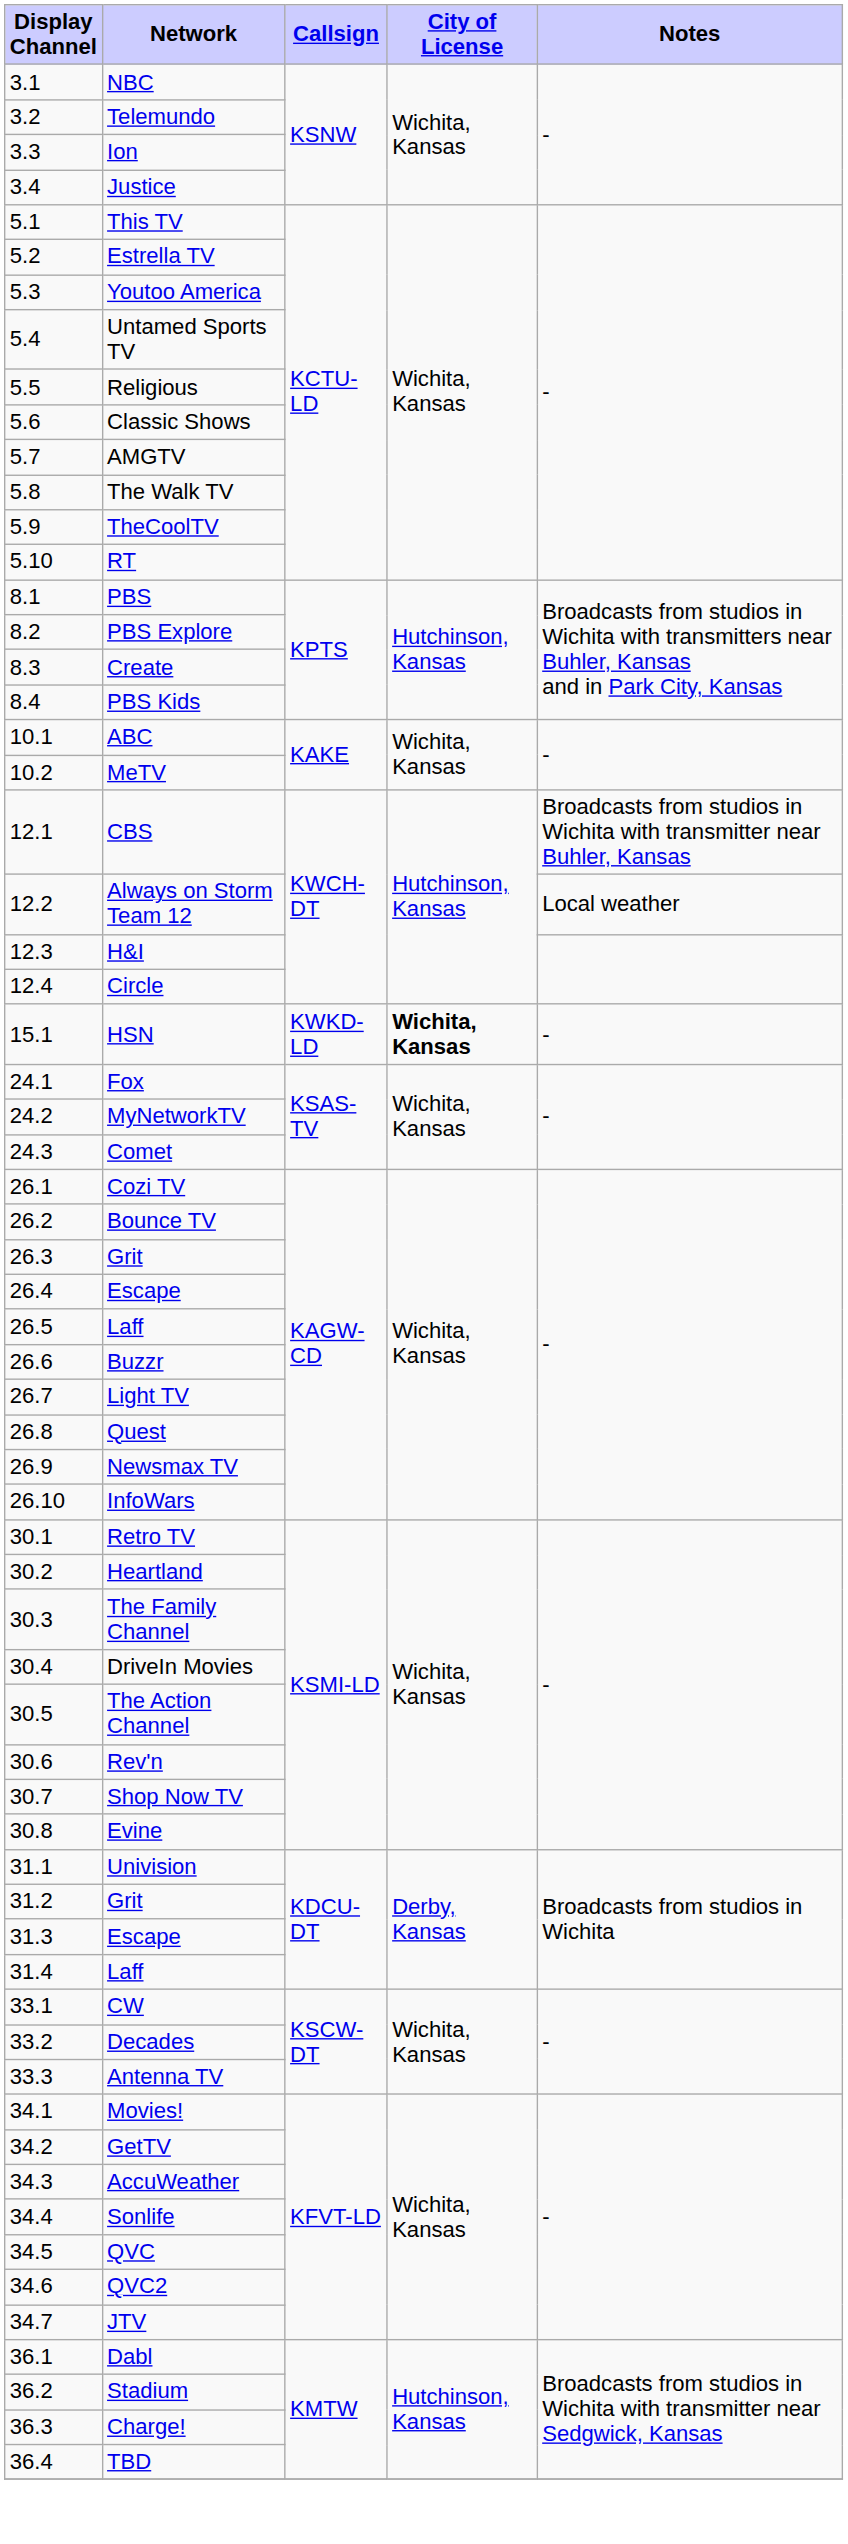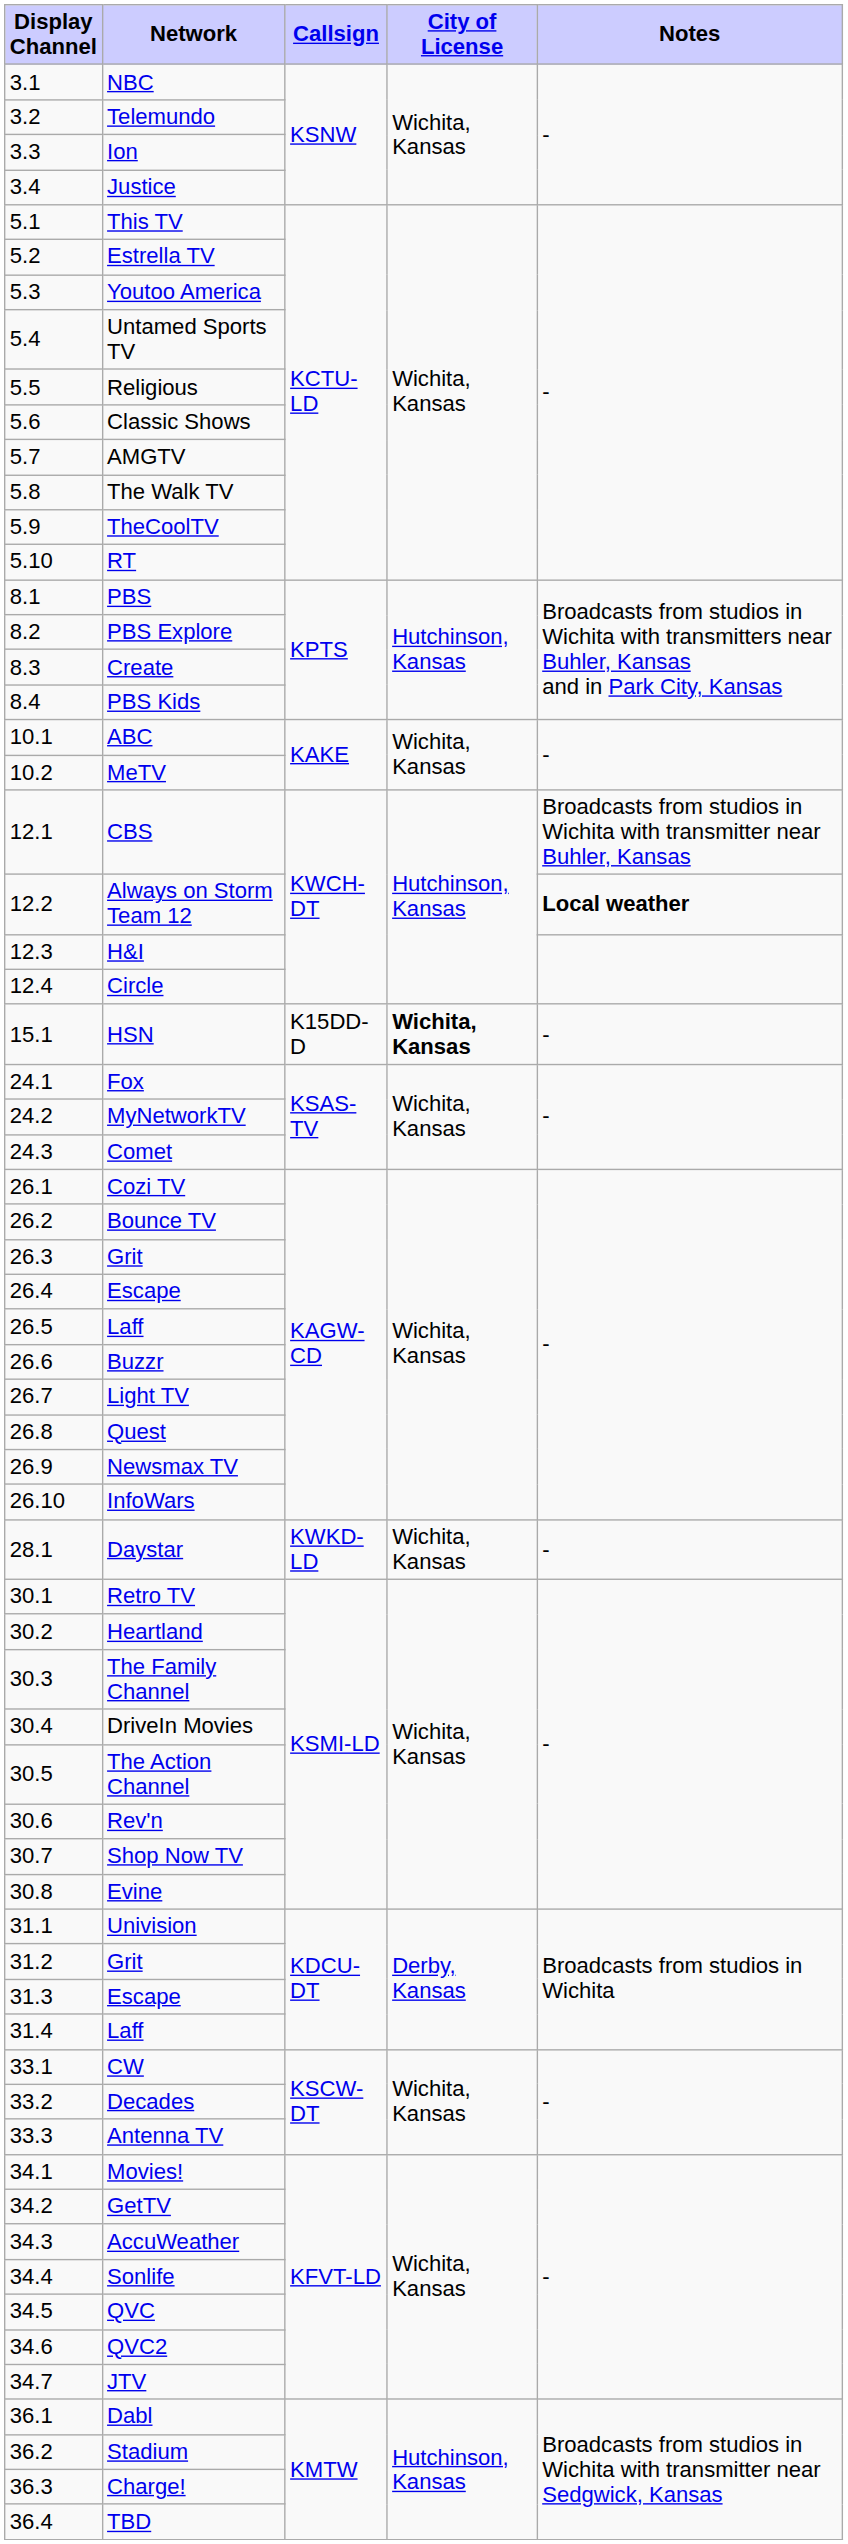 <table class="wikitable" border="1">
 <tr>
 <th style="background:#ccccff;"><strong>Display<br>Channel</strong></th>
 <th style="background:#ccccff;"><strong>Network</strong></th>
 <th style="background:#ccccff;"><strong><a href='#'>Callsign</a></strong></th>
 <th style="background:#ccccff;"><strong><a href='#'>City of License</a></strong></th>
 <th style="background:#ccccff;"><strong>Notes</strong></th>
 </tr>
 <tr>
 <td rowspan=1>3.1</td>
 <td rowspan=1><a href='#'>NBC</a></td>
 <td rowspan=4><a href='#'>KSNW</a></td>
 <td rowspan=4>Wichita, Kansas</td>
 <td rowspan=4>-</td>
 </tr>
 <tr>
 <td>3.2</td>
 <td><a href='#'>Telemundo</a></td>
 </tr>
 <tr>
 <td>3.3</td>
 <td><a href='#'>Ion</a></td>
 </tr>
 <tr>
 <td>3.4</td>
 <td><a href='#'>Justice</a></td>
 </tr>
 <tr>
 <td rowspan=1>5.1</td>
 <td rowspan=1><a href='#'>This TV</a></td>
 <td rowspan=10><a href='#'>KCTU-LD</a></td>
 <td rowspan=10>Wichita, Kansas</td>
 <td rowspan=10>-</td>
 </tr>
 <tr>
 <td>5.2</td>
 <td><a href='#'>Estrella TV</a></td>
 </tr>
 <tr>
 <td>5.3</td>
 <td><a href='#'>Youtoo America</a></td>
 </tr>
 <tr>
 <td>5.4</td>
 <td>Untamed Sports TV</td>
 </tr>
 <tr>
 <td>5.5</td>
 <td>Religious</td>
 </tr>
 <tr>
 <td>5.6</td>
 <td>Classic Shows</td>
 </tr>
 <tr>
 <td>5.7</td>
 <td>AMGTV</td>
 </tr>
 <tr>
 <td>5.8</td>
 <td>The Walk TV</td>
 </tr>
 <tr>
 <td>5.9</td>
 <td><a href='#'>TheCoolTV</a></td>
 </tr>
 <tr>
 <td>5.10</td>
 <td><a href='#'>RT</a></td>
 </tr>
 <tr>
 <td rowspan=1>8.1</td>
 <td rowspan=1><a href='#'>PBS</a></td>
 <td rowspan="4"><a href='#'>KPTS</a></td>
 <td rowspan="4"><a href='#'>Hutchinson, Kansas</a></td>
 <td rowspan="4">Broadcasts from studios in Wichita with transmitters near <a href='#'>Buhler, Kansas</a><br>and in <a href='#'>Park City, Kansas</a></td>
 </tr>
 <tr>
 <td>8.2</td>
 <td><a href='#'>PBS Explore</a></td>
 </tr>
 <tr>
 <td>8.3</td>
 <td><a href='#'>Create</a></td>
 </tr>
 <tr>
 <td>8.4</td>
 <td><a href='#'>PBS Kids</a></td>
 </tr>
 <tr>
 <td rowspan=1>10.1</td>
 <td rowspan=1><a href='#'>ABC</a></td>
 <td rowspan=2><a href='#'>KAKE</a></td>
 <td rowspan=2>Wichita, Kansas</td>
 <td rowspan=2>-</td>
 </tr>
 <tr>
 <td>10.2</td>
 <td><a href='#'>MeTV</a></td>
 </tr>
 <tr>
 <td rowspan=1>12.1</td>
 <td rowspan=1><a href='#'>CBS</a></td>
 <td rowspan="4"><a href='#'>KWCH-DT</a></td>
 <td rowspan="4"><a href='#'>Hutchinson, Kansas</a></td>
 <td rowspan=1>Broadcasts from studios in Wichita with transmitter near <a href='#'>Buhler, Kansas</a></td>
 </tr>
 <tr>
 <td>12.2</td>
 <td rowspan-1><a href='#'>Always on Storm Team 12</a></td>
-<td>Local weather</td>
+<td><strong>Local weather</strong></td>
 </tr>
 <tr>
 <td>12.3</td>
 <td><a href='#'>H&I</a></td>
 <td rowspan="2"></td>
 </tr>
 <tr>
 <td>12.4</td>
 <td><a href='#'>Circle</a></td>
 </tr>
 <tr>
 <td>15.1</td>
 <td><a href='#'>HSN</a></td>
-<td><a href='#'>KWKD-LD</a></td>
+<td>K15DD-D</td>
 <td><strong>Wichita, Kansas</strong></td>
 <td>-</td>
 </tr>
 <tr>
 <td rowspan=1>24.1</td>
 <td rowspan=1><a href='#'>Fox</a></td>
 <td rowspan=3><a href='#'>KSAS-TV</a></td>
 <td rowspan=3>Wichita, Kansas</td>
 <td rowspan=3>-</td>
 </tr>
 <tr>
 <td>24.2</td>
 <td><a href='#'>MyNetworkTV</a></td>
 </tr>
 <tr>
 <td>24.3</td>
 <td><a href='#'>Comet</a></td>
 </tr>
 <tr>
 <td rowspan=1>26.1</td>
 <td rowspan=1><a href='#'>Cozi TV</a></td>
 <td rowspan=10><a href='#'>KAGW-CD</a></td>
 <td rowspan=10>Wichita, Kansas</td>
 <td rowspan=10>-</td>
 </tr>
 <tr>
 <td>26.2</td>
 <td><a href='#'>Bounce TV</a></td>
 </tr>
 <tr>
 <td>26.3</td>
 <td><a href='#'>Grit</a></td>
 </tr>
 <tr>
 <td>26.4</td>
 <td><a href='#'>Escape</a></td>
 </tr>
 <tr>
 <td>26.5</td>
 <td><a href='#'>Laff</a></td>
 </tr>
 <tr>
 <td>26.6</td>
 <td><a href='#'>Buzzr</a></td>
 </tr>
 <tr>
 <td>26.7</td>
 <td><a href='#'>Light TV</a></td>
 </tr>
 <tr>
 <td>26.8</td>
 <td><a href='#'>Quest</a></td>
 </tr>
 <tr>
 <td>26.9</td>
 <td><a href='#'>Newsmax TV</a></td>
 </tr>
 <tr>
 <td>26.10</td>
 <td><a href='#'>InfoWars</a></td>
+</tr>
+<tr>
+<td>28.1</td>
+<td><a href='#'>Daystar</a></td>
+<td><a href='#'>KWKD-LD</a></td>
+<td>Wichita, Kansas</td>
+<td>-</td>
 </tr>
 <tr>
 <td rowspan=1>30.1</td>
 <td rowspan=1><a href='#'>Retro TV</a></td>
 <td rowspan=8><a href='#'>KSMI-LD</a></td>
 <td rowspan=8>Wichita, Kansas</td>
 <td rowspan=8>-</td>
 </tr>
 <tr>
 <td>30.2</td>
 <td><a href='#'>Heartland</a></td>
 </tr>
 <tr>
 <td>30.3</td>
 <td><a href='#'>The Family Channel</a></td>
 </tr>
 <tr>
 <td>30.4</td>
 <td>DriveIn Movies</td>
 </tr>
 <tr>
 <td>30.5</td>
 <td><a href='#'>The Action Channel</a></td>
 </tr>
 <tr>
 <td>30.6</td>
 <td><a href='#'>Rev'n</a></td>
 </tr>
 <tr>
 <td>30.7</td>
 <td><a href='#'>Shop Now TV</a></td>
 </tr>
 <tr>
 <td>30.8</td>
 <td><a href='#'>Evine</a></td>
 </tr>
 <tr>
 <td rowspan=1>31.1</td>
 <td rowspan=1><a href='#'>Univision</a></td>
 <td rowspan=4><a href='#'>KDCU-DT</a></td>
 <td rowspan=4><a href='#'>Derby, Kansas</a></td>
 <td rowspan=4>Broadcasts from studios in Wichita</td>
 </tr>
 <tr>
 <td>31.2</td>
 <td><a href='#'>Grit</a></td>
 </tr>
 <tr>
 <td>31.3</td>
 <td><a href='#'>Escape</a></td>
 </tr>
 <tr>
 <td>31.4</td>
 <td><a href='#'>Laff</a></td>
 </tr>
 <tr>
 <td rowspan=1>33.1</td>
 <td rowspan=1><a href='#'>CW</a></td>
 <td rowspan=3><a href='#'>KSCW-DT</a></td>
 <td rowspan=3>Wichita, Kansas</td>
 <td rowspan=3>-</td>
 </tr>
 <tr>
 <td>33.2</td>
 <td><a href='#'>Decades</a></td>
 </tr>
 <tr>
 <td>33.3</td>
 <td><a href='#'>Antenna TV</a></td>
 </tr>
 <tr>
 <td rowspan=1>34.1</td>
 <td rowspan=1><a href='#'>Movies!</a></td>
 <td rowspan=7><a href='#'>KFVT-LD</a></td>
 <td rowspan=7>Wichita, Kansas</td>
 <td rowspan=7>-</td>
 </tr>
 <tr>
 <td>34.2</td>
 <td><a href='#'>GetTV</a></td>
 </tr>
 <tr>
 <td>34.3</td>
 <td><a href='#'>AccuWeather</a></td>
 </tr>
 <tr>
 <td>34.4</td>
 <td><a href='#'>Sonlife</a></td>
 </tr>
 <tr>
 <td>34.5</td>
 <td><a href='#'>QVC</a></td>
 </tr>
 <tr>
 <td>34.6</td>
 <td><a href='#'>QVC2</a></td>
 </tr>
 <tr>
 <td>34.7</td>
 <td><a href='#'>JTV</a></td>
 </tr>
 <tr>
 <td rowspan=1>36.1</td>
 <td rowspan=1><a href='#'>Dabl</a></td>
 <td rowspan=4><a href='#'>KMTW</a></td>
 <td rowspan=4><a href='#'>Hutchinson, Kansas</a></td>
 <td rowspan=4>Broadcasts from studios in Wichita with transmitter near <a href='#'>Sedgwick, Kansas</a></td>
 </tr>
 <tr>
 <td>36.2</td>
 <td><a href='#'>Stadium</a></td>
 </tr>
 <tr>
 <td>36.3</td>
 <td><a href='#'>Charge!</a></td>
 </tr>
 <tr>
 <td>36.4</td>
 <td><a href='#'>TBD</a></td>
 </tr>
 <tr>
 </tr>
 </table>
